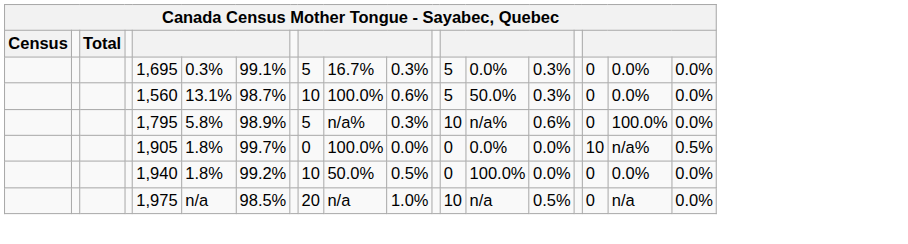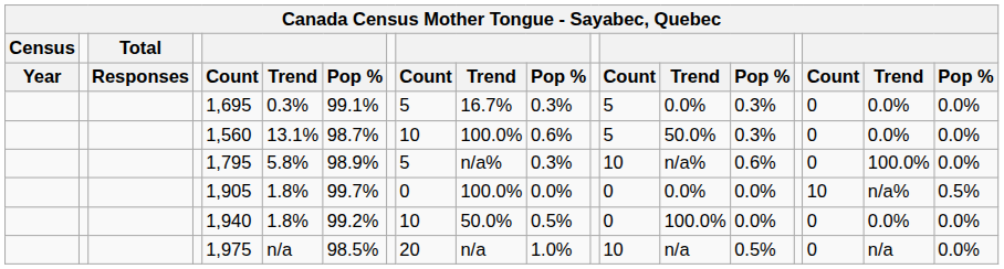 <table class="wikitable">
 <tr>
 <th colspan="19">Canada Census Mother Tongue - Sayabec, Quebec</th>
 </tr>
 <tr>
 <th>Census</th>
 <td></td>
 <th>Total</th>
 <td colspan="1"></td>
 <th colspan="3"></th>
 <td colspan="1"></td>
 <th colspan="3"></th>
 <td colspan="1"></td>
 <th colspan="3"></th>
 <td colspan="1"></td>
 <th colspan="3"></th>
+</tr>
+<tr>
+<th>Year</th>
+<td></td>
+<th>Responses</th>
+<td></td>
+<th>Count</th>
+<th>Trend</th>
+<th>Pop %</th>
+<td></td>
+<th>Count</th>
+<th>Trend</th>
+<th>Pop %</th>
+<td></td>
+<th>Count</th>
+<th>Trend</th>
+<th>Pop %</th>
+<td></td>
+<th>Count</th>
+<th>Trend</th>
+<th>Pop %</th>
 </tr>
 <tr>
 <td></td>
 <td></td>
 <td></td>
 <td></td>
 <td>1,695</td>
 <td> 0.3%</td>
 <td>99.1%</td>
 <td></td>
 <td>5</td>
 <td> 16.7%</td>
 <td>0.3%</td>
 <td></td>
 <td>5</td>
 <td> 0.0%</td>
 <td>0.3%</td>
 <td></td>
 <td>0</td>
 <td> 0.0%</td>
 <td>0.0%</td>
 </tr>
 <tr>
 <td></td>
 <td></td>
 <td></td>
 <td></td>
 <td>1,560</td>
 <td> 13.1%</td>
 <td>98.7%</td>
 <td></td>
 <td>10</td>
 <td> 100.0%</td>
 <td>0.6%</td>
 <td></td>
 <td>5</td>
 <td> 50.0%</td>
 <td>0.3%</td>
 <td></td>
 <td>0</td>
 <td> 0.0%</td>
 <td>0.0%</td>
 </tr>
 <tr>
 <td></td>
 <td></td>
 <td></td>
 <td></td>
 <td>1,795</td>
 <td> 5.8%</td>
 <td>98.9%</td>
 <td></td>
 <td>5</td>
 <td> n/a%</td>
 <td>0.3%</td>
 <td></td>
 <td>10</td>
 <td> n/a%</td>
 <td>0.6%</td>
 <td></td>
 <td>0</td>
 <td> 100.0%</td>
 <td>0.0%</td>
 </tr>
 <tr>
 <td></td>
 <td></td>
 <td></td>
 <td></td>
 <td>1,905</td>
 <td> 1.8%</td>
 <td>99.7%</td>
 <td></td>
 <td>0</td>
 <td> 100.0%</td>
 <td>0.0%</td>
 <td></td>
 <td>0</td>
 <td> 0.0%</td>
 <td>0.0%</td>
 <td></td>
 <td>10</td>
 <td> n/a%</td>
 <td>0.5%</td>
 </tr>
 <tr>
 <td></td>
 <td></td>
 <td></td>
 <td></td>
 <td>1,940</td>
 <td> 1.8%</td>
 <td>99.2%</td>
 <td></td>
 <td>10</td>
 <td> 50.0%</td>
 <td>0.5%</td>
 <td></td>
 <td>0</td>
 <td> 100.0%</td>
 <td>0.0%</td>
 <td></td>
 <td>0</td>
 <td> 0.0%</td>
 <td>0.0%</td>
 </tr>
 <tr>
 <td></td>
 <td></td>
 <td></td>
 <td></td>
 <td>1,975</td>
 <td>n/a</td>
 <td>98.5%</td>
 <td></td>
 <td>20</td>
 <td>n/a</td>
 <td>1.0%</td>
 <td></td>
 <td>10</td>
 <td>n/a</td>
 <td>0.5%</td>
 <td></td>
 <td>0</td>
 <td>n/a</td>
 <td>0.0%</td>
 </tr>
 </table>
